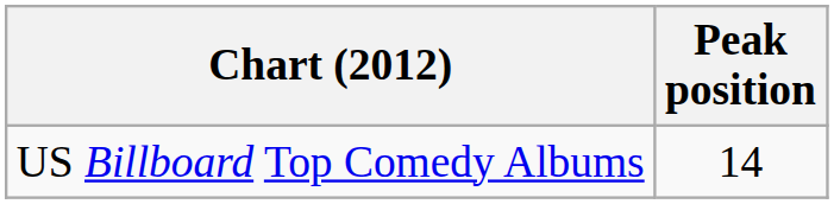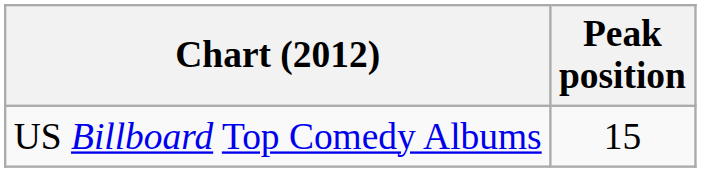 <table class="wikitable">
 <tr>
 <th>Chart (2012)</th>
 <th>Peak<br>position</th>
 </tr>
 <tr>
 <td>US <em><a href='#'>Billboard</a></em> <a href='#'>Top Comedy Albums</a></td>
-<td align="center">14</td>
+<td align="center">15</td>
 </tr>
 </table>
